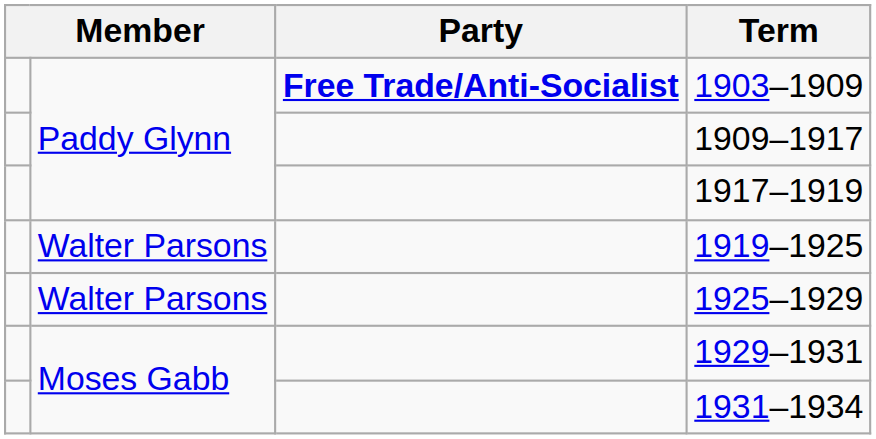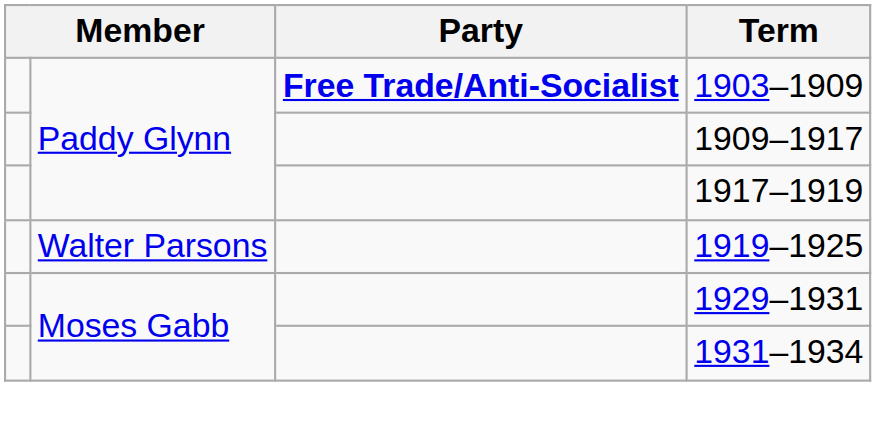 <table class="wikitable">
 <tr>
 <th colspan="2">Member</th>
 <th>Party</th>
 <th>Term</th>
 </tr>
 <tr>
 <td> </td>
 <td rowspan="3"><a href='#'>Paddy Glynn</a></td>
 <td><strong><a href='#'>Free Trade/Anti-Socialist</a></strong></td>
 <td><a href='#'>1903</a>–1909</td>
 </tr>
 <tr>
 <td> </td>
 <td></td>
 <td>1909–1917</td>
 </tr>
 <tr>
 <td> </td>
 <td></td>
 <td>1917–1919</td>
 </tr>
 <tr>
 <td> </td>
 <td><a href='#'>Walter Parsons</a></td>
 <td></td>
 <td><a href='#'>1919</a>–1925</td>
 </tr>
 <tr>
 <td> </td>
-<td><a href='#'>Walter Parsons</a></td>
-<td></td>
-<td><a href='#'>1925</a>–1929</td>
-</tr>
-<tr>
-<td> </td>
 <td rowspan="2"><a href='#'>Moses Gabb</a></td>
 <td></td>
 <td><a href='#'>1929</a>–1931</td>
 </tr>
 <tr>
 <td> </td>
 <td></td>
 <td><a href='#'>1931</a>–1934</td>
 </tr>
 </table>
